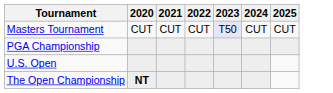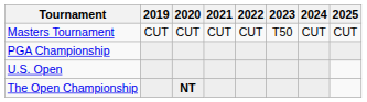 <table class="wikitable" style="font-size:95%;text-align:center;">
 <tr>
 <th>Tournament</th>
+<th>2019</th>
 <th>2020</th>
 <th>2021</th>
 <th>2022</th>
 <th>2023</th>
 <th>2024</th>
 <th>2025</th>
 </tr>
 <tr>
 <td align=left><a href='#'>Masters Tournament</a></td>
 <td>CUT</td>
 <td>CUT</td>
 <td>CUT</td>
-<td style="background: lavender;">T50</td>
+<td>CUT</td>
+<td>T50</td>
 <td>CUT</td>
 <td>CUT</td>
 </tr>
 <tr>
 <td align=left><a href='#'>PGA Championship</a></td>
+<td style="background:#eeeeee;"></td>
 <td style="background:#eeeeee;"></td>
 <td style="background:#eeeeee;"></td>
 <td style="background:#eeeeee;"></td>
 <td style="background:#eeeeee;"></td>
 <td style="background:#eeeeee;"></td>
 <td style="background:#eeeeee;"></td>
 </tr>
 <tr>
 <td align=left><a href='#'>U.S. Open</a></td>
 <td style="background:#eeeeee;"></td>
 <td style="background:#eeeeee;"></td>
 <td style="background:#eeeeee;"></td>
 <td style="background:#eeeeee;"></td>
 <td style="background:#eeeeee;"></td>
+<td style="background:#eeeeee;"></td>
 <td></td>
 </tr>
 <tr>
 <td align=left><a href='#'>The Open Championship</a></td>
+<td style="background:#eeeeee;"></td>
 <td style="background:#eeeeee;"><strong>NT</strong></td>
 <td style="background:#eeeeee;"></td>
 <td style="background:#eeeeee;"></td>
 <td style="background:#eeeeee;"></td>
 <td style="background:#eeeeee;"></td>
 <td></td>
 </tr>
 </table>
